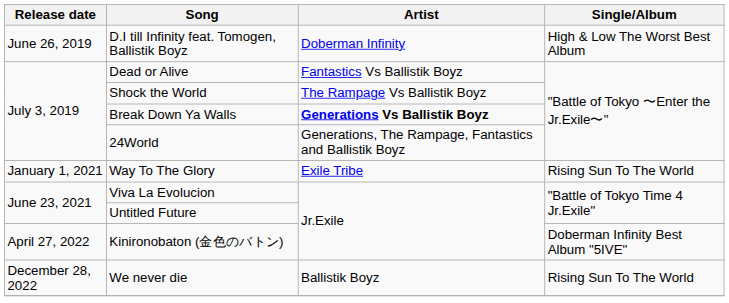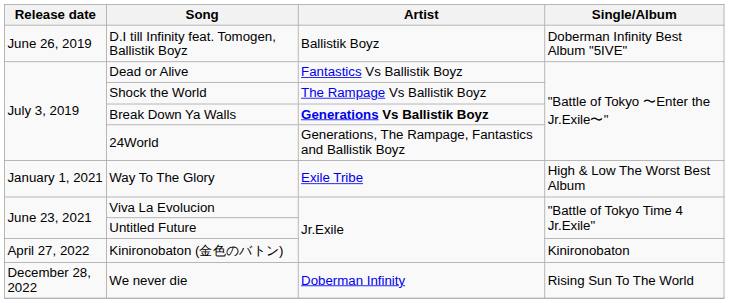 <table class="wikitable">
 <tr>
 <th>Release date</th>
 <th>Song</th>
 <th>Artist</th>
 <th>Single/Album</th>
 </tr>
 <tr>
 <td>June 26, 2019</td>
 <td>D.I till Infinity feat. Tomogen, Ballistik Boyz</td>
-<td><a href='#'>Doberman Infinity</a></td>
-<td>High & Low The Worst Best Album</td>
+<td>Ballistik Boyz</td>
+<td>Doberman Infinity Best Album "5IVE"</td>
 </tr>
 <tr>
 <td rowspan="4">July 3, 2019</td>
 <td>Dead or Alive</td>
 <td><a href='#'>Fantastics</a> Vs Ballistik Boyz</td>
 <td rowspan="4">"Battle of Tokyo 〜Enter the Jr.Exile〜"</td>
 </tr>
 <tr>
 <td>Shock the World</td>
 <td><a href='#'>The Rampage</a> Vs Ballistik Boyz</td>
 </tr>
 <tr>
 <td>Break Down Ya Walls</td>
 <td><strong><a href='#'>Generations</a> Vs Ballistik Boyz</strong></td>
 </tr>
 <tr>
 <td>24World</td>
 <td>Generations, The Rampage, Fantastics and Ballistik Boyz</td>
 </tr>
 <tr>
 <td>January 1, 2021</td>
 <td>Way To The Glory</td>
 <td><a href='#'>Exile Tribe</a></td>
-<td>Rising Sun To The World</td>
+<td>High & Low The Worst Best Album</td>
 </tr>
 <tr>
 <td rowspan="2">June 23, 2021</td>
 <td>Viva La Evolucion</td>
 <td rowspan="3">Jr.Exile</td>
 <td rowspan="2">"Battle of Tokyo Time 4 Jr.Exile"</td>
 </tr>
 <tr>
 <td>Untitled Future</td>
 </tr>
 <tr>
 <td>April 27, 2022</td>
 <td>Kinironobaton (金色のバトン)</td>
-<td>Doberman Infinity Best Album "5IVE"</td>
+<td>Kinironobaton </td>
 </tr>
 <tr>
 <td>December 28, 2022</td>
 <td>We never die</td>
-<td>Ballistik Boyz</td>
+<td><a href='#'>Doberman Infinity</a></td>
 <td>Rising Sun To The World</td>
 </tr>
 <tr>
 </tr>
 </table>
